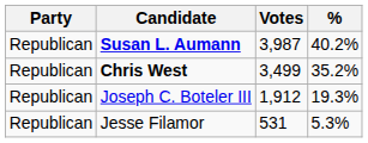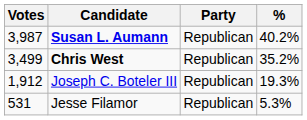 <table class="wikitable">
 <tr>
+<th>Votes</th>
+<th>Candidate</th>
 <th>Party</th>
-<th>Candidate</th>
-<th>Votes</th>
 <th>%</th>
 </tr>
 <tr>
+<td>3,987</td>
+<td><strong><a href='#'>Susan L. Aumann</a></strong></td>
 <td>Republican</td>
-<td><strong><a href='#'>Susan L. Aumann</a></strong></td>
-<td>3,987</td>
 <td>40.2%</td>
 </tr>
 <tr>
+<td>3,499</td>
+<td><strong>Chris West</strong></td>
 <td>Republican</td>
-<td><strong>Chris West</strong></td>
-<td>3,499</td>
 <td>35.2%</td>
 </tr>
 <tr>
+<td>1,912</td>
+<td><a href='#'>Joseph C. Boteler III</a></td>
 <td>Republican</td>
-<td><a href='#'>Joseph C. Boteler III</a></td>
-<td>1,912</td>
 <td>19.3%</td>
 </tr>
 <tr>
+<td>531</td>
+<td>Jesse Filamor</td>
 <td>Republican</td>
-<td>Jesse Filamor</td>
-<td>531</td>
 <td>5.3%</td>
 </tr>
 </table>
